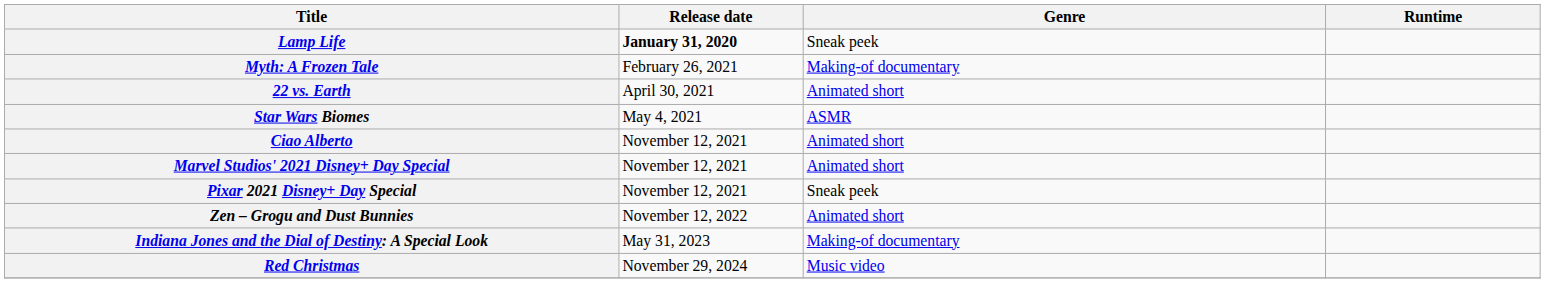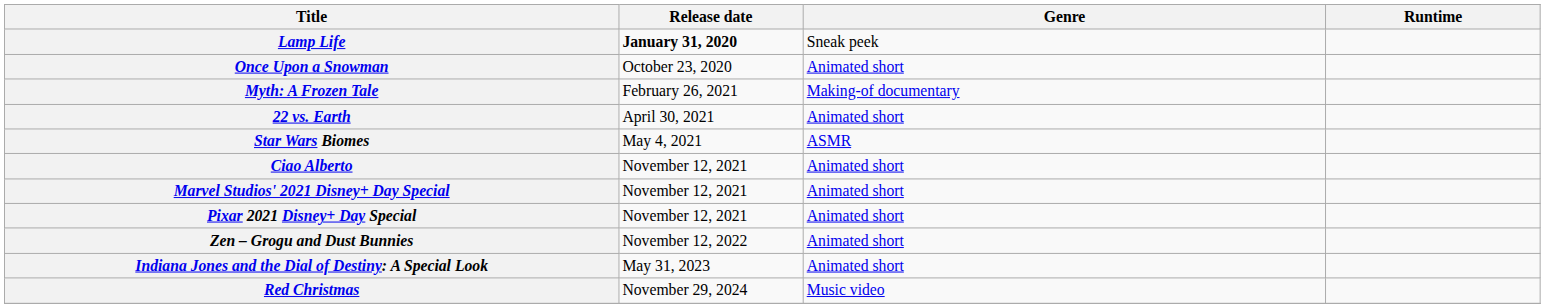 <table class="wikitable plainrowheaders sortable" style="width:99%;">
 <tr>
 <th scope="col" style="width:40%;">Title</th>
 <th scope="col" style="width:12%;">Release date</th>
 <th>Genre</th>
 <th>Runtime</th>
 </tr>
 <tr>
 <th scope="row"><em><a href='#'>Lamp Life</a></em></th>
 <td><strong>January 31, 2020</strong></td>
 <td>Sneak peek</td>
+<td></td>
+</tr>
+<tr>
+<th scope="row"><em><a href='#'>Once Upon a Snowman</a></em></th>
+<td>October 23, 2020</td>
+<td><a href='#'>Animated short</a></td>
 <td></td>
 </tr>
 <tr>
 <th scope="row"><em><a href='#'>Myth: A Frozen Tale</a></em></th>
 <td>February 26, 2021</td>
 <td><a href='#'>Making-of documentary</a></td>
 <td></td>
 </tr>
 <tr>
 <th scope="row"><em><a href='#'>22 vs. Earth</a></em></th>
 <td>April 30, 2021</td>
 <td><a href='#'>Animated short</a></td>
 <td></td>
 </tr>
 <tr>
 <th scope="row"><em><a href='#'>Star Wars</a> Biomes</em></th>
 <td>May 4, 2021</td>
 <td><a href='#'>ASMR</a></td>
 <td></td>
 </tr>
 <tr>
 <th scope="row"><em><a href='#'>Ciao Alberto</a></em></th>
 <td>November 12, 2021</td>
 <td><a href='#'>Animated short</a></td>
 <td></td>
 </tr>
 <tr>
 <th scope="row"><em><a href='#'>Marvel Studios' 2021 Disney+ Day Special</a></em></th>
 <td>November 12, 2021</td>
 <td><a href='#'>Animated short</a></td>
 <td></td>
 </tr>
 <tr>
 <th scope="row"><em><a href='#'>Pixar</a> 2021 <a href='#'>Disney+ Day</a> Special</em></th>
 <td>November 12, 2021</td>
-<td>Sneak peek</td>
+<td><a href='#'>Animated short</a></td>
 <td></td>
 </tr>
 <tr>
 <th scope="row"><em>Zen – Grogu and Dust Bunnies</em></th>
 <td>November 12, 2022</td>
 <td><a href='#'>Animated short</a></td>
 <td></td>
 </tr>
 <tr>
 <th scope="row"><em><a href='#'>Indiana Jones and the Dial of Destiny</a>: A Special Look</em></th>
 <td>May 31, 2023</td>
-<td><a href='#'>Making-of documentary</a></td>
+<td><a href='#'>Animated short</a></td>
 <td></td>
 </tr>
 <tr>
 <th scope="row"><em><a href='#'>Red Christmas</a></em></th>
 <td>November 29, 2024</td>
 <td><a href='#'>Music video</a></td>
 <td></td>
 </tr>
 <tr>
 </tr>
 </table>
